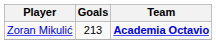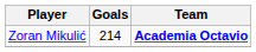 <table class="wikitable">
 <tr>
 <th>Player</th>
 <th>Goals</th>
 <th>Team</th>
 </tr>
 <tr>
 <td> <a href='#'>Zoran Mikulić</a></td>
-<td style="text-align:center;">213</td>
+<td style="text-align:center;">214</td>
 <td><strong><a href='#'>Academia Octavio</a></strong></td>
 </tr>
 <tr>
 </tr>
 </table>
